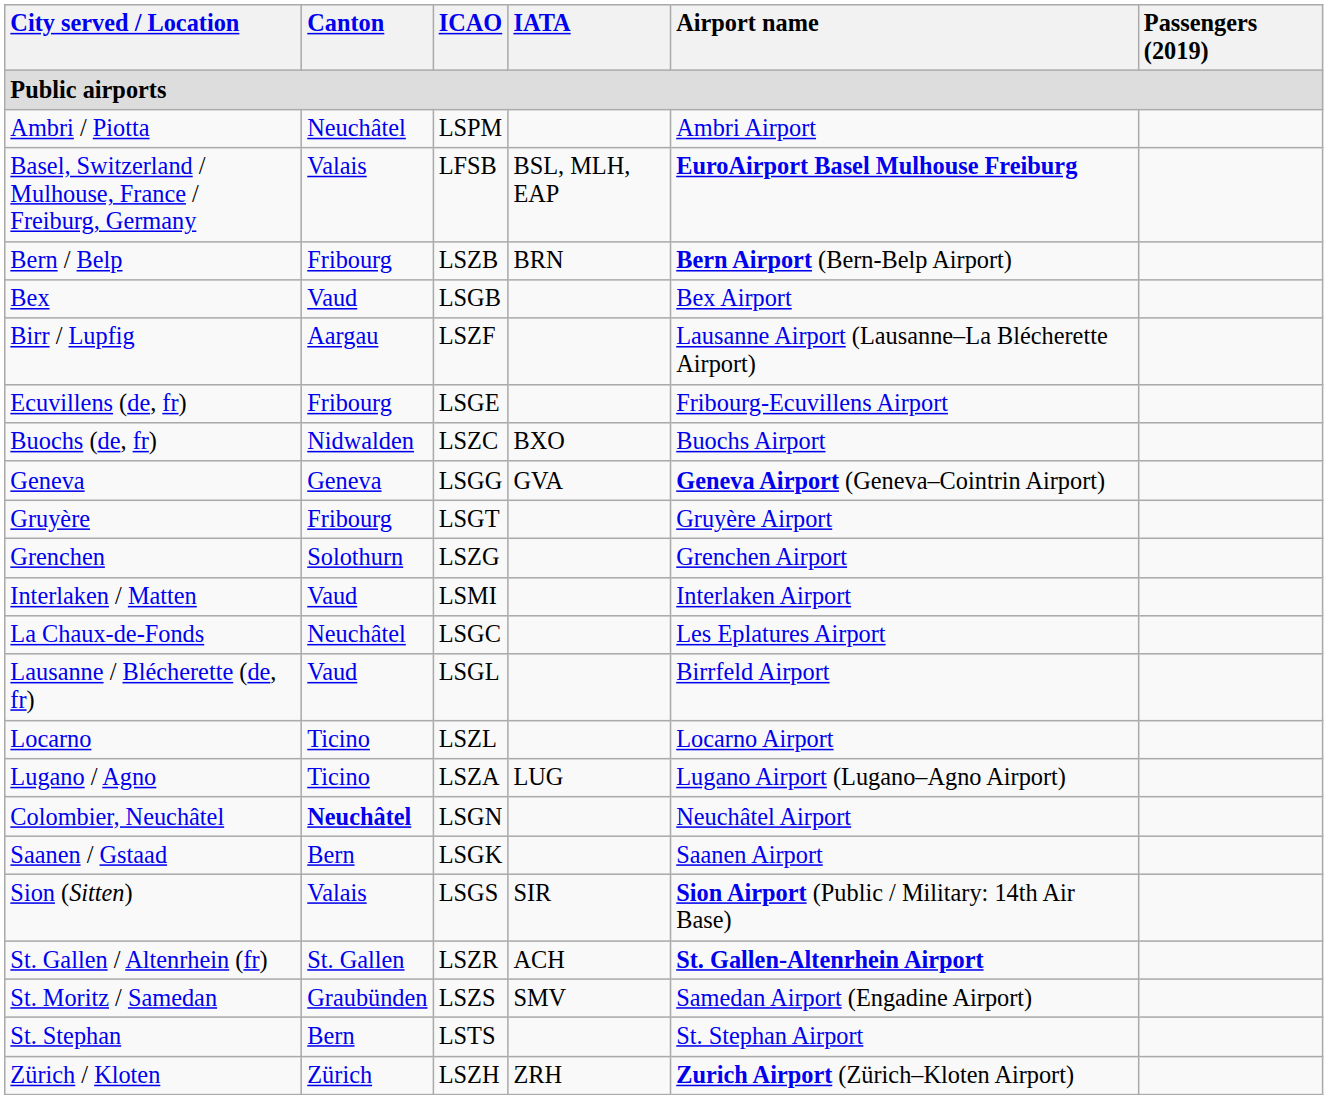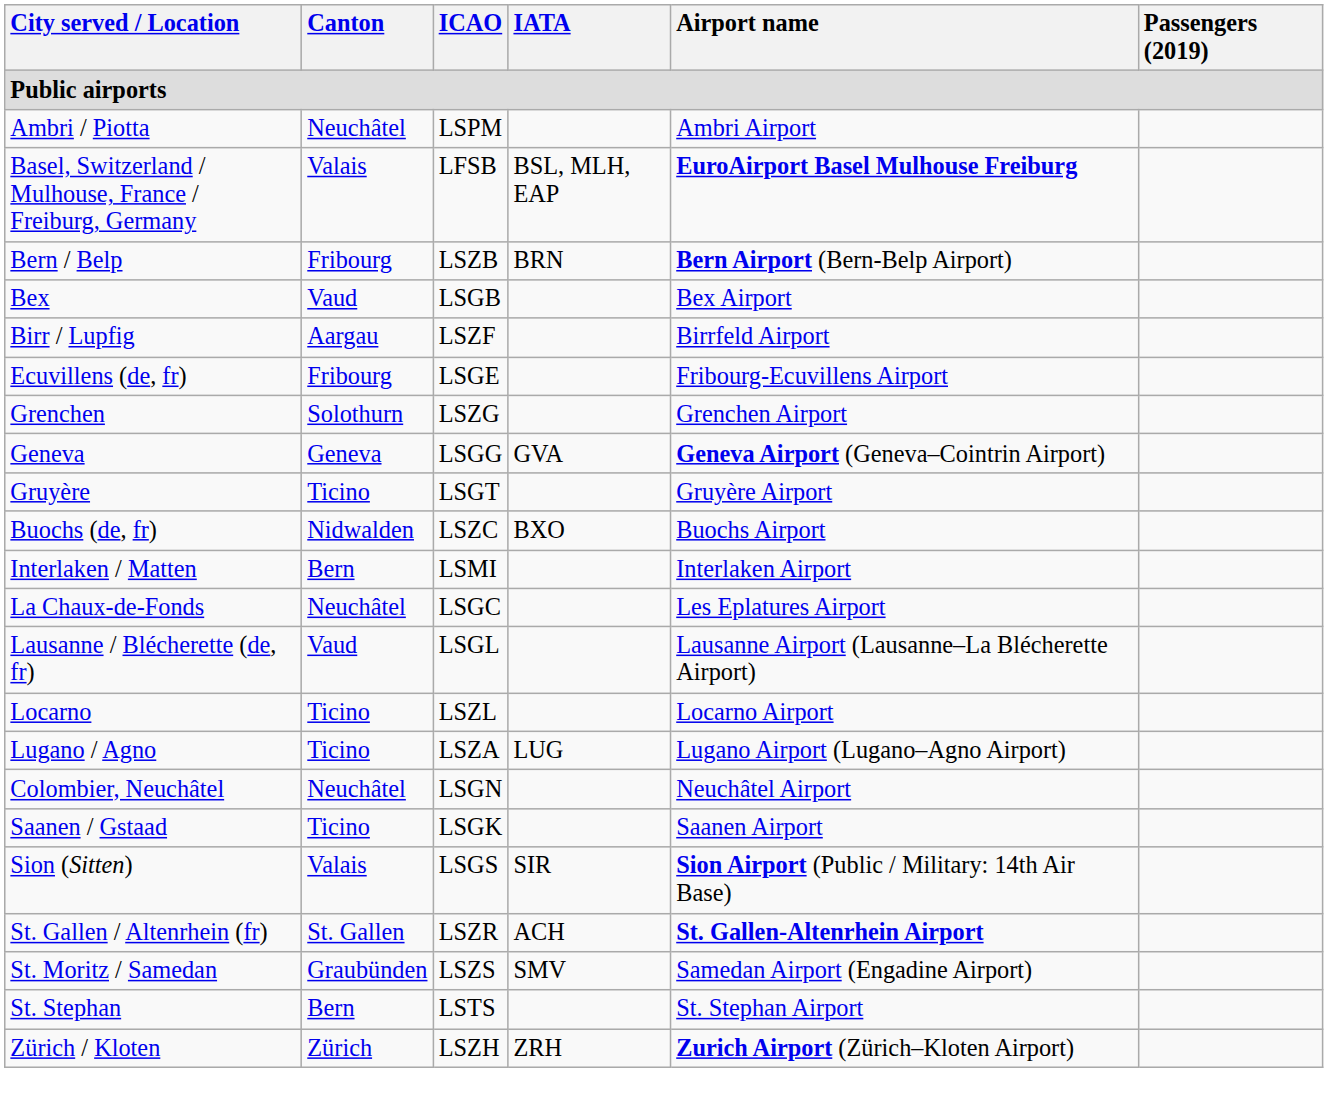 <table class="wikitable sortable">
 <tr valign="baseline">
 <th style="text-align:left;"><a href='#'>City served / Location</a></th>
 <th style="text-align:left;"><a href='#'>Canton</a></th>
 <th style="text-align:left;"><a href='#'>ICAO</a></th>
 <th style="text-align:left;"><a href='#'>IATA</a></th>
 <th style="text-align:left;">Airport name</th>
 <th style="text-align:left;">Passengers (2019)</th>
 </tr>
 <tr class="sortbottom">
 <th colspan="6" style="text-align:left; background:#DDDDDD;">Public airports</th>
 </tr>
 <tr valign="top">
 <td><a href='#'>Ambri</a> / <a href='#'>Piotta</a></td>
 <td><a href='#'>Neuchâtel</a></td>
 <td>LSPM</td>
 <td></td>
 <td><a href='#'>Ambri Airport</a></td>
 <td></td>
 </tr>
 <tr valign="top">
 <td><a href='#'>Basel, Switzerland</a> /<br><a href='#'>Mulhouse, France</a> /<br><a href='#'>Freiburg, Germany</a></td>
 <td><a href='#'>Valais</a></td>
 <td>LFSB</td>
 <td>BSL, MLH, EAP</td>
 <td><strong><a href='#'>EuroAirport Basel Mulhouse Freiburg</a></strong></td>
 <td style="text-align:right;"></td>
 </tr>
 <tr valign="top">
 <td><a href='#'>Bern</a> / <a href='#'>Belp</a></td>
 <td><a href='#'>Fribourg</a></td>
 <td>LSZB</td>
 <td>BRN</td>
 <td><strong><a href='#'>Bern Airport</a></strong> (Bern-Belp Airport)</td>
 <td style="text-align:right;"></td>
 </tr>
 <tr valign="top">
 <td><a href='#'>Bex</a></td>
 <td><a href='#'>Vaud</a></td>
 <td>LSGB</td>
 <td></td>
 <td><a href='#'>Bex Airport</a></td>
 <td></td>
 </tr>
 <tr valign="top">
 <td><a href='#'>Birr</a> / <a href='#'>Lupfig</a></td>
 <td><a href='#'>Aargau</a></td>
 <td>LSZF</td>
 <td></td>
-<td><a href='#'>Lausanne Airport</a> (Lausanne–La Blécherette Airport)</td>
+<td><a href='#'>Birrfeld Airport</a> </td>
 <td></td>
 </tr>
 <tr valign="top">
 <td><a href='#'>Ecuvillens</a> (<a href='#'>de</a>, <a href='#'>fr</a>)</td>
 <td><a href='#'>Fribourg</a></td>
 <td>LSGE</td>
 <td></td>
 <td><a href='#'>Fribourg-Ecuvillens Airport</a> </td>
 <td></td>
 </tr>
 <tr valign="top">
-<td><a href='#'>Buochs</a> (<a href='#'>de</a>, <a href='#'>fr</a>)</td>
-<td><a href='#'>Nidwalden</a></td>
-<td>LSZC</td>
-<td>BXO</td>
-<td><a href='#'>Buochs Airport</a> </td>
+<td><a href='#'>Grenchen</a></td>
+<td><a href='#'>Solothurn</a></td>
+<td>LSZG</td>
+<td></td>
+<td><a href='#'>Grenchen Airport</a></td>
 <td></td>
 </tr>
 <tr valign="top">
 <td><a href='#'>Geneva</a></td>
 <td><a href='#'>Geneva</a></td>
 <td>LSGG</td>
 <td>GVA</td>
 <td><strong><a href='#'>Geneva Airport</a></strong> (Geneva–Cointrin Airport)</td>
 <td style="text-align:right;"></td>
 </tr>
 <tr valign="top">
 <td><a href='#'>Gruyère</a></td>
-<td><a href='#'>Fribourg</a></td>
+<td><a href='#'>Ticino</a></td>
 <td>LSGT</td>
 <td></td>
 <td><a href='#'>Gruyère Airport</a> </td>
 <td></td>
 </tr>
 <tr valign="top">
-<td><a href='#'>Grenchen</a></td>
-<td><a href='#'>Solothurn</a></td>
-<td>LSZG</td>
-<td></td>
-<td><a href='#'>Grenchen Airport</a></td>
+<td><a href='#'>Buochs</a> (<a href='#'>de</a>, <a href='#'>fr</a>)</td>
+<td><a href='#'>Nidwalden</a></td>
+<td>LSZC</td>
+<td>BXO</td>
+<td><a href='#'>Buochs Airport</a> </td>
 <td></td>
 </tr>
 <tr valign="top">
 <td><a href='#'>Interlaken</a> / <a href='#'>Matten</a></td>
-<td><a href='#'>Vaud</a></td>
+<td><a href='#'>Bern</a></td>
 <td>LSMI</td>
 <td></td>
 <td><a href='#'>Interlaken Airport</a></td>
 <td></td>
 </tr>
 <tr valign="top">
 <td><a href='#'>La Chaux-de-Fonds</a></td>
 <td><a href='#'>Neuchâtel</a></td>
 <td>LSGC</td>
 <td></td>
 <td><a href='#'>Les Eplatures Airport</a></td>
 <td></td>
 </tr>
 <tr valign="top">
 <td><a href='#'>Lausanne</a> / <a href='#'>Blécherette</a> (<a href='#'>de</a>, <a href='#'>fr</a>)</td>
 <td><a href='#'>Vaud</a></td>
 <td>LSGL</td>
 <td></td>
-<td><a href='#'>Birrfeld Airport</a> </td>
+<td><a href='#'>Lausanne Airport</a> (Lausanne–La Blécherette Airport)</td>
 <td></td>
 </tr>
 <tr valign="top">
 <td><a href='#'>Locarno</a></td>
 <td><a href='#'>Ticino</a></td>
 <td>LSZL</td>
 <td></td>
 <td><a href='#'>Locarno Airport</a></td>
 <td></td>
 </tr>
 <tr valign="top">
 <td><a href='#'>Lugano</a> / <a href='#'>Agno</a></td>
 <td><a href='#'>Ticino</a></td>
 <td>LSZA</td>
 <td>LUG</td>
 <td><a href='#'>Lugano Airport</a> (Lugano–Agno Airport)</td>
 <td style="text-align:right;"></td>
 </tr>
 <tr valign="top">
 <td><a href='#'>Colombier, Neuchâtel</a></td>
-<td><strong><a href='#'>Neuchâtel</a></strong></td>
+<td><a href='#'>Neuchâtel</a></td>
 <td>LSGN</td>
 <td></td>
 <td><a href='#'>Neuchâtel Airport</a></td>
 <td></td>
 </tr>
 <tr valign="top">
 <td><a href='#'>Saanen</a> / <a href='#'>Gstaad</a></td>
-<td><a href='#'>Bern</a></td>
+<td><a href='#'>Ticino</a></td>
 <td>LSGK</td>
 <td></td>
 <td><a href='#'>Saanen Airport</a></td>
 <td></td>
 </tr>
 <tr valign="top">
 <td><a href='#'>Sion</a> (<em>Sitten</em>)</td>
 <td><a href='#'>Valais</a></td>
 <td>LSGS</td>
 <td>SIR</td>
 <td><strong><a href='#'>Sion Airport</a></strong> (Public / Military: 14th Air Base)</td>
 <td style="text-align:right;"></td>
 </tr>
 <tr valign="top">
 <td><a href='#'>St. Gallen</a> / <a href='#'>Altenrhein</a> (<a href='#'>fr</a>)</td>
 <td><a href='#'>St. Gallen</a></td>
 <td>LSZR</td>
 <td>ACH</td>
 <td><strong><a href='#'>St. Gallen-Altenrhein Airport</a></strong></td>
 <td style="text-align:right;"></td>
 </tr>
 <tr valign="top">
 <td><a href='#'>St. Moritz</a> / <a href='#'>Samedan</a></td>
 <td><a href='#'>Graubünden</a></td>
 <td>LSZS</td>
 <td>SMV</td>
 <td><a href='#'>Samedan Airport</a> (Engadine Airport)</td>
 <td></td>
 </tr>
 <tr valign="top">
 <td><a href='#'>St. Stephan</a></td>
 <td><a href='#'>Bern</a></td>
 <td>LSTS</td>
 <td></td>
 <td><a href='#'>St. Stephan Airport</a></td>
 <td></td>
 </tr>
 <tr valign="top">
 <td><a href='#'>Zürich</a> / <a href='#'>Kloten</a></td>
 <td><a href='#'>Zürich</a></td>
 <td>LSZH</td>
 <td>ZRH</td>
 <td><strong><a href='#'>Zurich Airport</a></strong> (Zürich–Kloten Airport)</td>
 <td style="text-align:right;"></td>
 </tr>
 </table>
